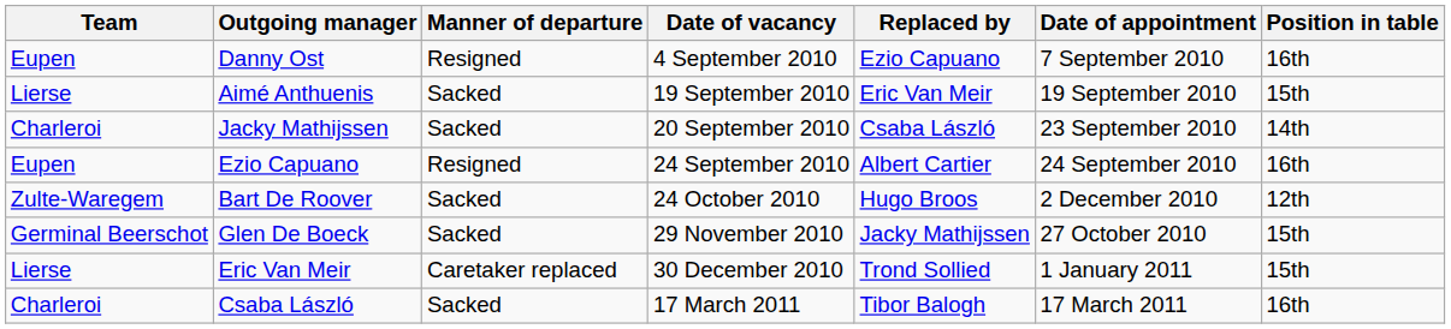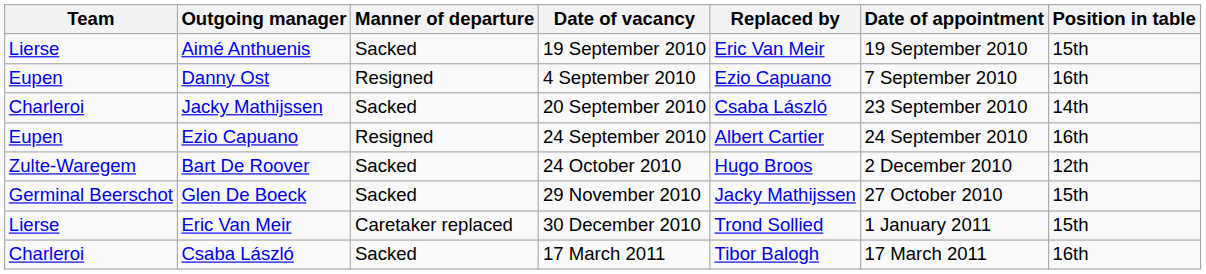 <table class="wikitable">
 <tr>
 <th>Team</th>
 <th>Outgoing manager</th>
 <th>Manner of departure</th>
 <th>Date of vacancy</th>
 <th>Replaced by</th>
 <th>Date of appointment</th>
 <th>Position in table</th>
 </tr>
 <tr>
+<td><a href='#'>Lierse</a></td>
+<td> <a href='#'>Aimé Anthuenis</a></td>
+<td>Sacked</td>
+<td>19 September 2010</td>
+<td> <a href='#'>Eric Van Meir</a></td>
+<td>19 September 2010</td>
+<td>15th</td>
+</tr>
+<tr>
 <td><a href='#'>Eupen</a></td>
 <td> <a href='#'>Danny Ost</a></td>
 <td>Resigned</td>
 <td>4 September 2010</td>
 <td> <a href='#'>Ezio Capuano</a></td>
 <td>7 September 2010</td>
 <td>16th</td>
-</tr>
-<tr>
-<td><a href='#'>Lierse</a></td>
-<td> <a href='#'>Aimé Anthuenis</a></td>
-<td>Sacked</td>
-<td>19 September 2010</td>
-<td> <a href='#'>Eric Van Meir</a></td>
-<td>19 September 2010</td>
-<td>15th</td>
 </tr>
 <tr>
 <td><a href='#'>Charleroi</a></td>
 <td> <a href='#'>Jacky Mathijssen</a></td>
 <td>Sacked</td>
 <td>20 September 2010</td>
 <td> <a href='#'>Csaba László</a></td>
 <td>23 September 2010</td>
 <td>14th</td>
 </tr>
 <tr>
 <td><a href='#'>Eupen</a></td>
 <td> <a href='#'>Ezio Capuano</a></td>
 <td>Resigned</td>
 <td>24 September 2010</td>
 <td> <a href='#'>Albert Cartier</a></td>
 <td>24 September 2010</td>
 <td>16th</td>
 </tr>
 <tr>
 <td><a href='#'>Zulte-Waregem</a></td>
 <td> <a href='#'>Bart De Roover</a></td>
 <td>Sacked</td>
 <td>24 October 2010</td>
 <td> <a href='#'>Hugo Broos</a></td>
 <td>2 December 2010</td>
 <td>12th</td>
 </tr>
 <tr>
 <td><a href='#'>Germinal Beerschot</a></td>
 <td> <a href='#'>Glen De Boeck</a></td>
 <td>Sacked</td>
 <td>29 November 2010</td>
 <td> <a href='#'>Jacky Mathijssen</a></td>
 <td>27 October 2010</td>
 <td>15th</td>
 </tr>
 <tr>
 <td><a href='#'>Lierse</a></td>
 <td> <a href='#'>Eric Van Meir</a></td>
 <td>Caretaker replaced</td>
 <td>30 December 2010</td>
 <td> <a href='#'>Trond Sollied</a></td>
 <td>1 January 2011</td>
 <td>15th</td>
 </tr>
 <tr>
 <td><a href='#'>Charleroi</a></td>
 <td> <a href='#'>Csaba László</a></td>
 <td>Sacked</td>
 <td>17 March 2011</td>
 <td> <a href='#'>Tibor Balogh</a></td>
 <td>17 March 2011</td>
 <td>16th</td>
 </tr>
 </table>
